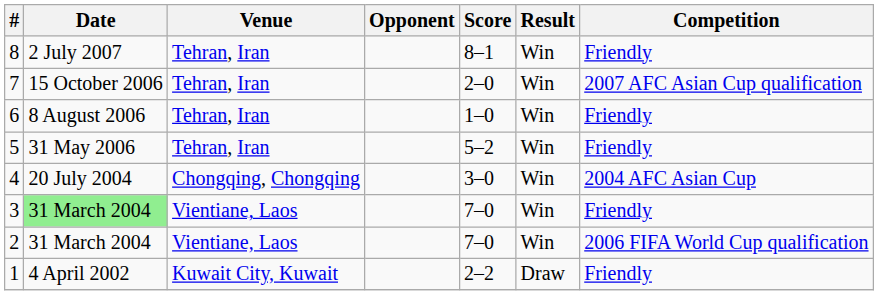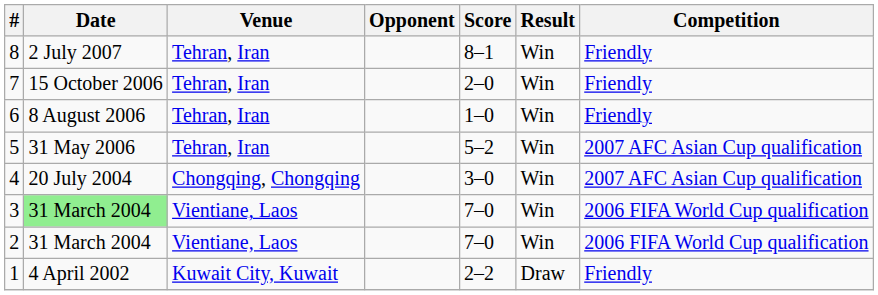 <table class="wikitable">
 <tr>
 <th>#</th>
 <th>Date</th>
 <th>Venue</th>
 <th>Opponent</th>
 <th>Score</th>
 <th>Result</th>
 <th>Competition</th>
 </tr>
 <tr>
 <td>8</td>
 <td>2 July 2007</td>
 <td><a href='#'>Tehran</a>, <a href='#'>Iran</a></td>
 <td></td>
 <td>8–1</td>
 <td>Win</td>
 <td><a href='#'>Friendly</a></td>
 </tr>
 <tr>
 <td>7</td>
 <td>15 October 2006</td>
 <td><a href='#'>Tehran</a>, <a href='#'>Iran</a></td>
 <td></td>
 <td>2–0</td>
 <td>Win</td>
-<td><a href='#'>2007 AFC Asian Cup qualification</a></td>
+<td><a href='#'>Friendly</a></td>
 </tr>
 <tr>
 <td>6</td>
 <td>8 August 2006</td>
 <td><a href='#'>Tehran</a>, <a href='#'>Iran</a></td>
 <td></td>
 <td>1–0</td>
 <td>Win</td>
 <td><a href='#'>Friendly</a></td>
 </tr>
 <tr>
 <td>5</td>
 <td>31 May 2006</td>
 <td><a href='#'>Tehran</a>, <a href='#'>Iran</a></td>
 <td></td>
 <td>5–2</td>
 <td>Win</td>
-<td><a href='#'>Friendly</a></td>
+<td><a href='#'>2007 AFC Asian Cup qualification</a></td>
 </tr>
 <tr>
 <td>4</td>
 <td>20 July 2004</td>
 <td><a href='#'>Chongqing</a>, <a href='#'>Chongqing</a></td>
 <td></td>
 <td>3–0</td>
 <td>Win</td>
-<td><a href='#'>2004 AFC Asian Cup</a></td>
+<td><a href='#'>2007 AFC Asian Cup qualification</a></td>
 </tr>
 <tr>
 <td>3</td>
 <td style="background: lightgreen;">31 March 2004</td>
 <td><a href='#'>Vientiane, Laos</a></td>
 <td></td>
 <td>7–0</td>
 <td>Win</td>
-<td><a href='#'>Friendly</a></td>
+<td><a href='#'>2006 FIFA World Cup qualification</a></td>
 </tr>
 <tr>
 <td>2</td>
 <td>31 March 2004</td>
 <td><a href='#'>Vientiane, Laos</a></td>
 <td></td>
 <td>7–0</td>
 <td>Win</td>
 <td><a href='#'>2006 FIFA World Cup qualification</a></td>
 </tr>
 <tr>
 <td>1</td>
 <td>4 April 2002</td>
 <td><a href='#'>Kuwait City, Kuwait</a></td>
 <td></td>
 <td>2–2</td>
 <td>Draw</td>
 <td><a href='#'>Friendly</a></td>
 </tr>
 <tr>
 </tr>
 </table>
